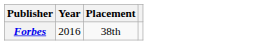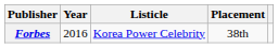 <table class="wikitable plainrowheaders sortable">
 <tr>
 <th scope="col">Publisher</th>
 <th scope="col">Year</th>
+<th scope="col">Listicle</th>
 <th scope="col">Placement</th>
 <th scope="col" class="unsortable"></th>
 </tr>
 <tr>
 <th scope="row"><em><a href='#'>Forbes</a></em></th>
 <td>2016</td>
+<td><a href='#'>Korea Power Celebrity</a></td>
 <td style="text-align:center">38th</td>
 <td style="text-align:center"></td>
 </tr>
 </table>
